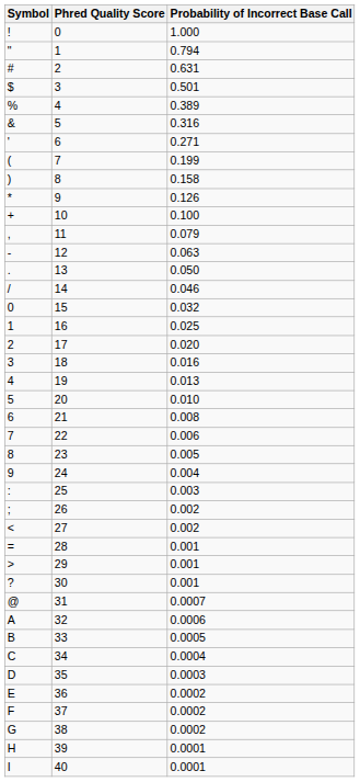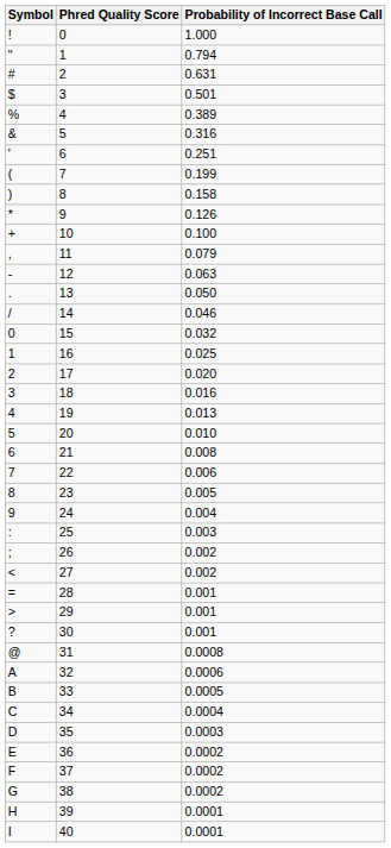 <table class="wikitable">
 <tr>
 <th>Symbol</th>
 <th>Phred Quality Score</th>
 <th>Probability of Incorrect Base Call</th>
 </tr>
 <tr>
 <td>!</td>
 <td>0</td>
 <td>1.000</td>
 </tr>
 <tr>
 <td>"</td>
 <td>1</td>
 <td>0.794</td>
 </tr>
 <tr>
 <td>#</td>
 <td>2</td>
 <td>0.631</td>
 </tr>
 <tr>
 <td>$</td>
 <td>3</td>
 <td>0.501</td>
 </tr>
 <tr>
 <td>%</td>
 <td>4</td>
 <td>0.389</td>
 </tr>
 <tr>
 <td>&</td>
 <td>5</td>
 <td>0.316</td>
 </tr>
 <tr>
 <td>'</td>
 <td>6</td>
-<td>0.271</td>
+<td>0.251</td>
 </tr>
 <tr>
 <td>(</td>
 <td>7</td>
 <td>0.199</td>
 </tr>
 <tr>
 <td>)</td>
 <td>8</td>
 <td>0.158</td>
 </tr>
 <tr>
 <td>*</td>
 <td>9</td>
 <td>0.126</td>
 </tr>
 <tr>
 <td>+</td>
 <td>10</td>
 <td>0.100</td>
 </tr>
 <tr>
 <td>,</td>
 <td>11</td>
 <td>0.079</td>
 </tr>
 <tr>
 <td>-</td>
 <td>12</td>
 <td>0.063</td>
 </tr>
 <tr>
 <td>.</td>
 <td>13</td>
 <td>0.050</td>
 </tr>
 <tr>
 <td>/</td>
 <td>14</td>
 <td>0.046</td>
 </tr>
 <tr>
 <td>0</td>
 <td>15</td>
 <td>0.032</td>
 </tr>
 <tr>
 <td>1</td>
 <td>16</td>
 <td>0.025</td>
 </tr>
 <tr>
 <td>2</td>
 <td>17</td>
 <td>0.020</td>
 </tr>
 <tr>
 <td>3</td>
 <td>18</td>
 <td>0.016</td>
 </tr>
 <tr>
 <td>4</td>
 <td>19</td>
 <td>0.013</td>
 </tr>
 <tr>
 <td>5</td>
 <td>20</td>
 <td>0.010</td>
 </tr>
 <tr>
 <td>6</td>
 <td>21</td>
 <td>0.008</td>
 </tr>
 <tr>
 <td>7</td>
 <td>22</td>
 <td>0.006</td>
 </tr>
 <tr>
 <td>8</td>
 <td>23</td>
 <td>0.005</td>
 </tr>
 <tr>
 <td>9</td>
 <td>24</td>
 <td>0.004</td>
 </tr>
 <tr>
 <td>:</td>
 <td>25</td>
 <td>0.003</td>
 </tr>
 <tr>
 <td>;</td>
 <td>26</td>
 <td>0.002</td>
 </tr>
 <tr>
 <td><</td>
 <td>27</td>
 <td>0.002</td>
 </tr>
 <tr>
 <td>=</td>
 <td>28</td>
 <td>0.001</td>
 </tr>
 <tr>
 <td>></td>
 <td>29</td>
 <td>0.001</td>
 </tr>
 <tr>
 <td>?</td>
 <td>30</td>
 <td>0.001</td>
 </tr>
 <tr>
 <td>@</td>
 <td>31</td>
-<td>0.0007</td>
+<td>0.0008</td>
 </tr>
 <tr>
 <td>A</td>
 <td>32</td>
 <td>0.0006</td>
 </tr>
 <tr>
 <td>B</td>
 <td>33</td>
 <td>0.0005</td>
 </tr>
 <tr>
 <td>C</td>
 <td>34</td>
 <td>0.0004</td>
 </tr>
 <tr>
 <td>D</td>
 <td>35</td>
 <td>0.0003</td>
 </tr>
 <tr>
 <td>E</td>
 <td>36</td>
 <td>0.0002</td>
 </tr>
 <tr>
 <td>F</td>
 <td>37</td>
 <td>0.0002</td>
 </tr>
 <tr>
 <td>G</td>
 <td>38</td>
 <td>0.0002</td>
 </tr>
 <tr>
 <td>H</td>
 <td>39</td>
 <td>0.0001</td>
 </tr>
 <tr>
 <td>I</td>
 <td>40</td>
 <td>0.0001</td>
 </tr>
 </table>
